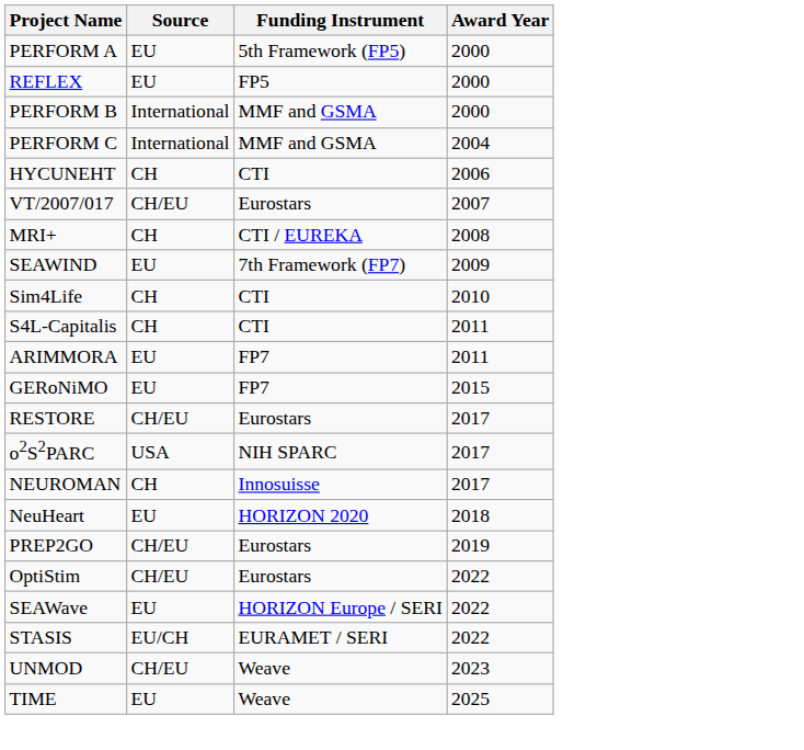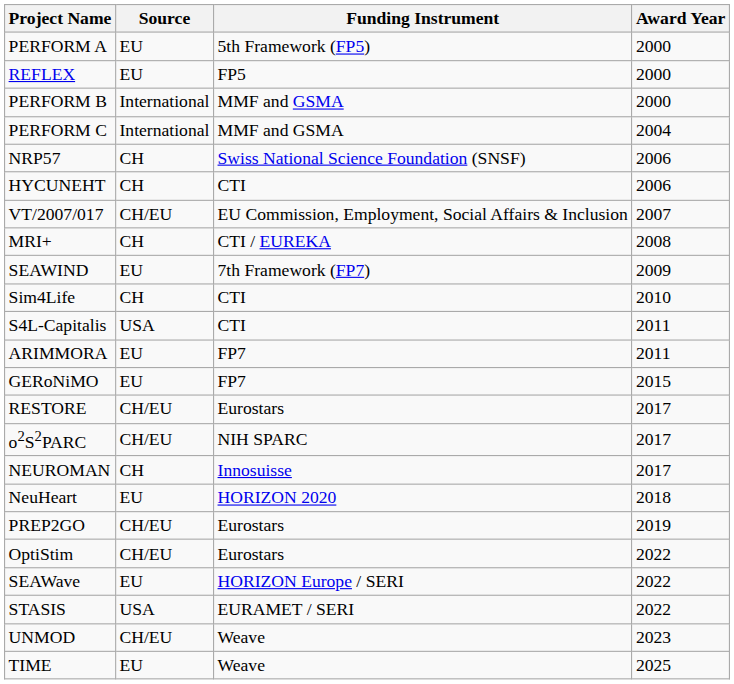 <table class="wikitable">
 <tr>
 <th>Project Name</th>
 <th>Source</th>
 <th>Funding Instrument</th>
 <th>Award Year</th>
 </tr>
 <tr>
 <td>PERFORM A</td>
 <td>EU</td>
 <td>5th Framework (<a href='#'>FP5</a>)</td>
 <td>2000</td>
 </tr>
 <tr>
 <td><a href='#'>REFLEX</a></td>
 <td>EU</td>
 <td>FP5</td>
 <td>2000</td>
 </tr>
 <tr>
 <td>PERFORM B</td>
 <td>International</td>
 <td>MMF and <a href='#'>GSMA</a></td>
 <td>2000</td>
 </tr>
 <tr>
 <td>PERFORM C</td>
 <td>International</td>
 <td>MMF and GSMA</td>
 <td>2004</td>
 </tr>
 <tr>
+<td>NRP57</td>
+<td>CH</td>
+<td><a href='#'>Swiss National Science Foundation</a> (SNSF)</td>
+<td>2006</td>
+</tr>
+<tr>
 <td>HYCUNEHT</td>
 <td>CH</td>
 <td>CTI</td>
 <td>2006</td>
 </tr>
 <tr>
 <td>VT/2007/017</td>
 <td>CH/EU</td>
-<td>Eurostars</td>
+<td>EU Commission, Employment, Social Affairs & Inclusion</td>
 <td>2007</td>
 </tr>
 <tr>
 <td>MRI+</td>
 <td>CH</td>
 <td>CTI / <a href='#'>EUREKA</a></td>
 <td>2008</td>
 </tr>
 <tr>
 <td>SEAWIND</td>
 <td>EU</td>
 <td>7th Framework (<a href='#'>FP7</a>)</td>
 <td>2009</td>
 </tr>
 <tr>
 <td>Sim4Life</td>
 <td>CH</td>
 <td>CTI</td>
 <td>2010</td>
 </tr>
 <tr>
 <td>S4L-Capitalis</td>
-<td>CH</td>
+<td>USA</td>
 <td>CTI</td>
 <td>2011</td>
 </tr>
 <tr>
 <td>ARIMMORA</td>
 <td>EU</td>
 <td>FP7</td>
 <td>2011</td>
 </tr>
 <tr>
 <td>GERoNiMO</td>
 <td>EU</td>
 <td>FP7</td>
 <td>2015</td>
 </tr>
 <tr>
 <td>RESTORE</td>
 <td>CH/EU</td>
 <td>Eurostars</td>
 <td>2017</td>
 </tr>
 <tr>
 <td>o<sup>2</sup>S<sup>2</sup>PARC</td>
-<td>USA</td>
+<td>CH/EU</td>
 <td>NIH SPARC</td>
 <td>2017</td>
 </tr>
 <tr>
 <td>NEUROMAN</td>
 <td>CH</td>
 <td><a href='#'>Innosuisse</a></td>
 <td>2017</td>
 </tr>
 <tr>
 <td>NeuHeart</td>
 <td>EU</td>
 <td><a href='#'>HORIZON 2020</a></td>
 <td>2018</td>
 </tr>
 <tr>
 <td>PREP2GO</td>
 <td>CH/EU</td>
 <td>Eurostars</td>
 <td>2019</td>
 </tr>
 <tr>
 <td>OptiStim</td>
 <td>CH/EU</td>
 <td>Eurostars</td>
 <td>2022</td>
 </tr>
 <tr>
 <td>SEAWave</td>
 <td>EU</td>
 <td><a href='#'>HORIZON Europe</a> / SERI</td>
 <td>2022</td>
 </tr>
 <tr>
 <td>STASIS</td>
-<td>EU/CH</td>
+<td>USA</td>
 <td>EURAMET / SERI</td>
 <td>2022</td>
 </tr>
 <tr>
 <td>UNMOD</td>
 <td>CH/EU</td>
 <td>Weave</td>
 <td>2023</td>
 </tr>
 <tr>
 <td>TIME</td>
 <td>EU</td>
 <td>Weave</td>
 <td>2025</td>
 </tr>
 </table>
